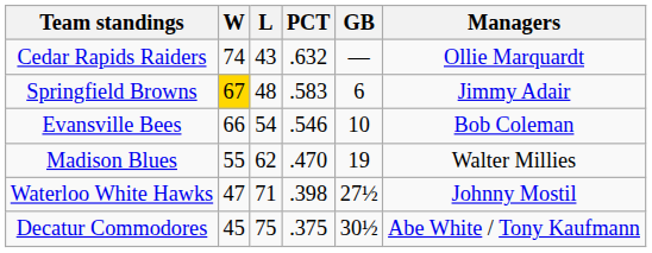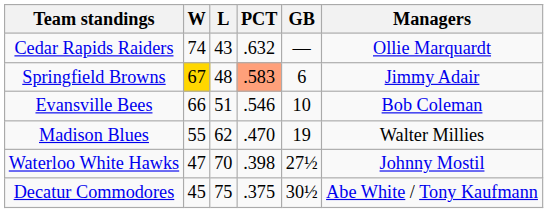 <table class="wikitable" style="text-align:center">
 <tr>
 <th>Team standings</th>
 <th>W</th>
 <th>L</th>
 <th>PCT</th>
 <th>GB</th>
 <th>Managers</th>
 </tr>
 <tr align=center>
 <td><a href='#'>Cedar Rapids Raiders</a></td>
 <td>74</td>
 <td>43</td>
 <td>.632</td>
 <td>—</td>
 <td><a href='#'>Ollie Marquardt</a></td>
 </tr>
 <tr align=center>
 <td><a href='#'>Springfield Browns</a></td>
 <td style="background: gold;">67</td>
 <td>48</td>
-<td>.583</td>
+<td style="background: lightsalmon;">.583</td>
 <td>6</td>
 <td><a href='#'>Jimmy Adair</a></td>
 </tr>
 <tr align=center>
 <td><a href='#'>Evansville Bees</a></td>
 <td>66</td>
-<td>54</td>
+<td>51</td>
 <td>.546</td>
 <td>10</td>
 <td><a href='#'>Bob Coleman</a></td>
 </tr>
 <tr align=center>
 <td><a href='#'>Madison Blues</a></td>
 <td>55</td>
 <td>62</td>
 <td>.470</td>
 <td>19</td>
 <td>Walter Millies</td>
 </tr>
 <tr align=center>
 <td><a href='#'>Waterloo White Hawks</a></td>
 <td>47</td>
-<td>71</td>
+<td>70</td>
 <td>.398</td>
 <td>27½</td>
 <td><a href='#'>Johnny Mostil</a></td>
 </tr>
 <tr align=center>
 <td><a href='#'>Decatur Commodores</a></td>
 <td>45</td>
 <td>75</td>
 <td>.375</td>
 <td>30½</td>
 <td><a href='#'>Abe White</a> / <a href='#'>Tony Kaufmann</a></td>
 </tr>
 </table>
